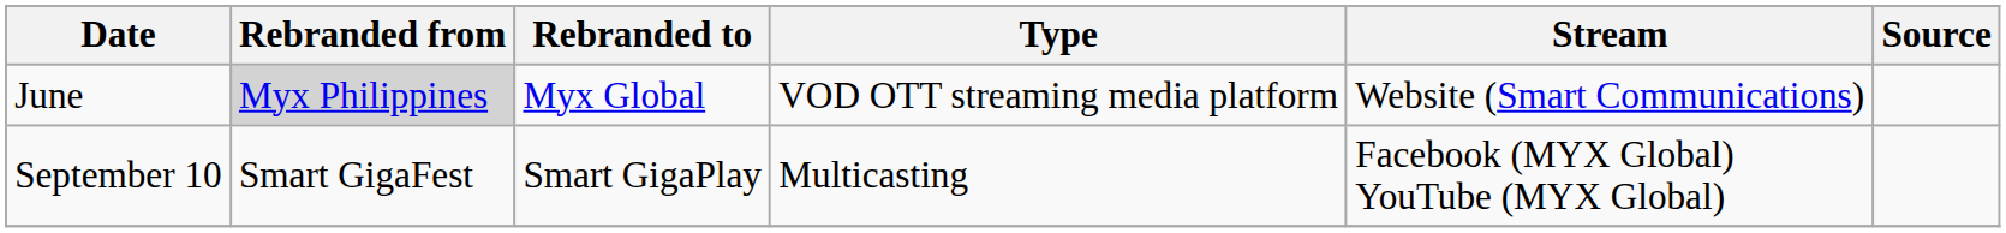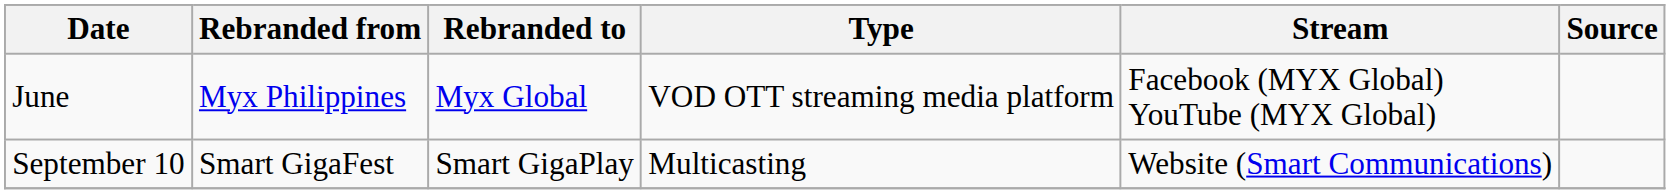 <table class="wikitable">
 <tr>
 <th>Date</th>
 <th>Rebranded from</th>
 <th>Rebranded to</th>
 <th>Type</th>
 <th>Stream</th>
 <th>Source</th>
 </tr>
 <tr>
 <td>June</td>
-<td style="background: lightgrey;"><a href='#'>Myx Philippines</a></td>
+<td><a href='#'>Myx Philippines</a></td>
 <td><a href='#'>Myx Global</a></td>
 <td>VOD OTT streaming media platform</td>
-<td>Website (<a href='#'>Smart Communications</a>)</td>
+<td>Facebook (MYX Global)<br>YouTube (MYX Global)</td>
 <td></td>
 </tr>
 <tr>
 <td>September 10</td>
 <td>Smart GigaFest</td>
 <td>Smart GigaPlay</td>
 <td>Multicasting</td>
-<td>Facebook (MYX Global)<br>YouTube (MYX Global)</td>
+<td>Website (<a href='#'>Smart Communications</a>)</td>
 <td></td>
 </tr>
 <tr>
 </tr>
 </table>
